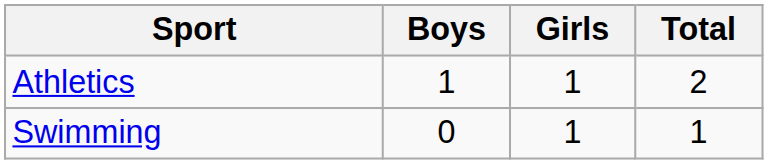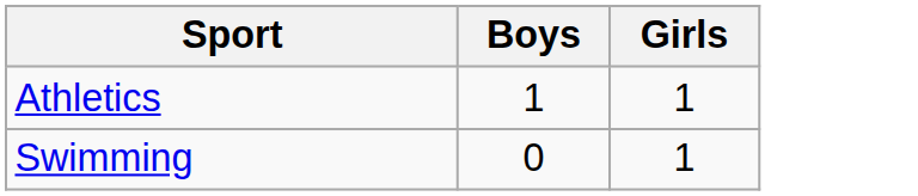 <table class="wikitable sortable" style="text-align:center;">
 <tr>
 <th width=180>Sport</th>
 <th width=55>Boys</th>
 <th width=55>Girls</th>
-<th width=55>Total</th>
 </tr>
 <tr>
 <td align=left><a href='#'>Athletics</a></td>
 <td>1</td>
 <td>1</td>
-<td>2</td>
 </tr>
 <tr>
 <td align=left><a href='#'>Swimming</a></td>
 <td>0</td>
 <td>1</td>
-<td>1</td>
 </tr>
 </table>
